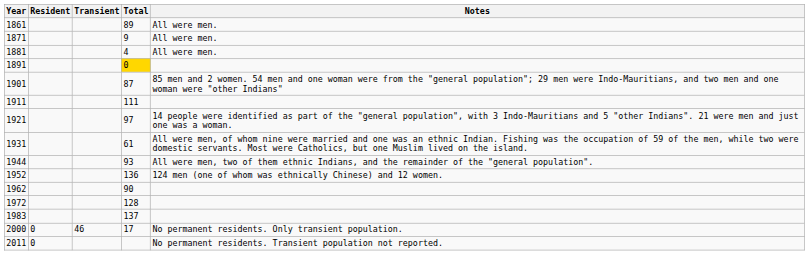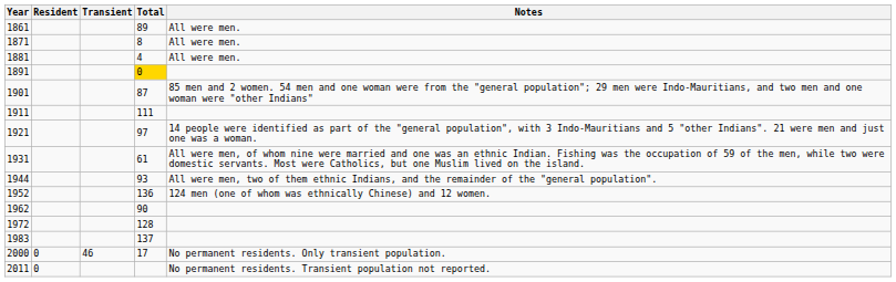 <table class="wikitable sortable">
 <tr>
 <th>Year</th>
 <th>Resident</th>
 <th>Transient</th>
 <th>Total</th>
 <th class="unsortable">Notes</th>
 </tr>
 <tr>
 <td>1861</td>
 <td></td>
 <td></td>
 <td>89</td>
 <td>All were men.</td>
 </tr>
 <tr>
 <td>1871</td>
 <td></td>
 <td></td>
-<td>9</td>
+<td>8</td>
 <td>All were men.</td>
 </tr>
 <tr>
 <td>1881</td>
 <td></td>
 <td></td>
 <td>4</td>
 <td>All were men.</td>
 </tr>
 <tr>
 <td>1891</td>
 <td></td>
 <td></td>
 <td style="background: gold;">0</td>
 <td></td>
 </tr>
 <tr>
 <td>1901</td>
 <td></td>
 <td></td>
 <td>87</td>
 <td>85 men and 2 women. 54 men and one woman were from the "general population"; 29 men were Indo-Mauritians, and two men and one woman were "other Indians"</td>
 </tr>
 <tr>
 <td>1911</td>
 <td></td>
 <td></td>
 <td>111</td>
 <td></td>
 </tr>
 <tr>
 <td>1921</td>
 <td></td>
 <td></td>
 <td>97</td>
 <td>14 people were identified as part of the "general population", with 3 Indo-Mauritians and 5 "other Indians". 21 were men and just one was a woman.</td>
 </tr>
 <tr>
 <td>1931</td>
 <td></td>
 <td></td>
 <td>61</td>
 <td>All were men, of whom nine were married and one was an ethnic Indian. Fishing was the occupation of 59 of the men, while two were domestic servants. Most were Catholics, but one Muslim lived on the island.</td>
 </tr>
 <tr>
 <td>1944</td>
 <td></td>
 <td></td>
 <td>93</td>
 <td>All were men, two of them ethnic Indians, and the remainder of the "general population".</td>
 </tr>
 <tr>
 <td>1952</td>
 <td></td>
 <td></td>
 <td>136</td>
 <td>124 men (one of whom was ethnically Chinese) and 12 women.</td>
 </tr>
 <tr>
 <td>1962</td>
 <td></td>
 <td></td>
 <td>90</td>
 <td></td>
 </tr>
 <tr>
 <td>1972</td>
 <td></td>
 <td></td>
 <td>128</td>
 <td></td>
 </tr>
 <tr>
 <td>1983</td>
 <td></td>
 <td></td>
 <td>137</td>
 <td></td>
 </tr>
 <tr>
 <td>2000</td>
 <td>0</td>
 <td>46</td>
 <td>17</td>
 <td>No permanent residents. Only transient population.</td>
 </tr>
 <tr>
 <td>2011</td>
 <td>0</td>
 <td></td>
 <td></td>
 <td>No permanent residents. Transient population not reported.</td>
 </tr>
 </table>
